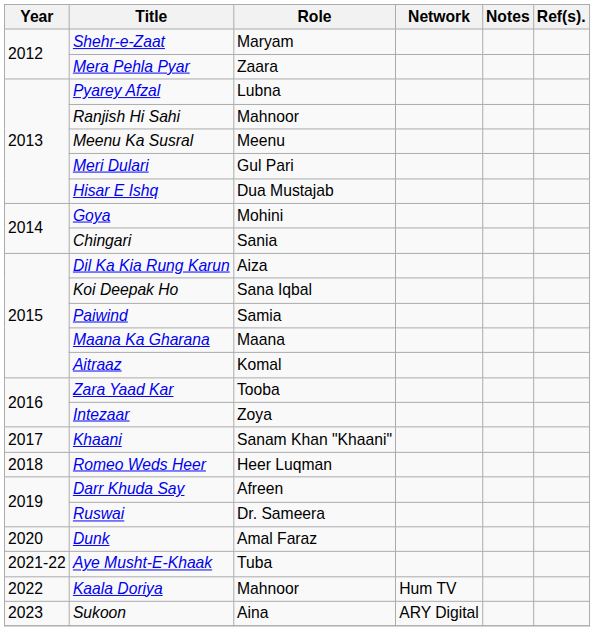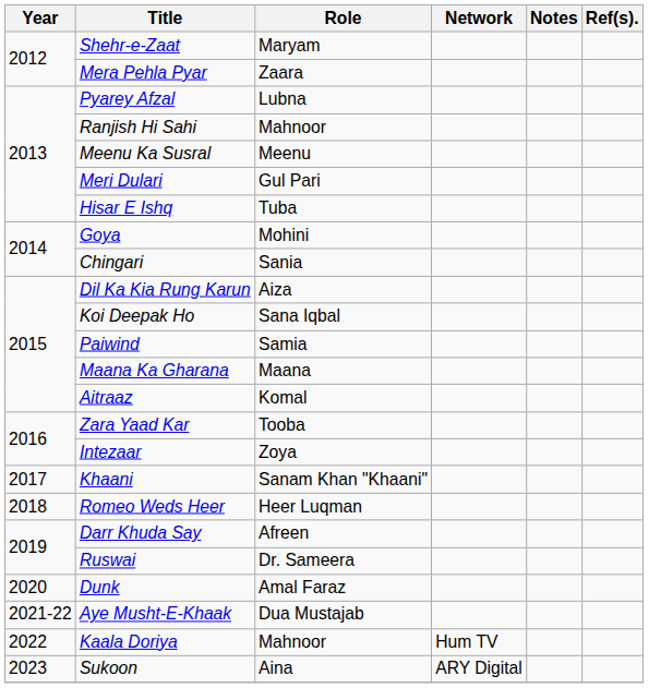 <table class= "wikitable">
 <tr>
 <th>Year</th>
 <th>Title</th>
 <th>Role</th>
 <th>Network</th>
 <th>Notes</th>
 <th>Ref(s).</th>
 </tr>
 <tr>
 <td rowspan="2">2012</td>
 <td><em><a href='#'>Shehr-e-Zaat</a></em></td>
 <td>Maryam</td>
 <td></td>
 <td></td>
 <td></td>
 </tr>
 <tr>
 <td><em><a href='#'>Mera Pehla Pyar</a></em></td>
 <td>Zaara</td>
 <td></td>
 <td></td>
 <td></td>
 </tr>
 <tr>
 <td rowspan="5">2013</td>
 <td><em><a href='#'>Pyarey Afzal</a></em></td>
 <td>Lubna</td>
 <td></td>
 <td></td>
 <td></td>
 </tr>
 <tr>
 <td><em>Ranjish Hi Sahi</em></td>
 <td>Mahnoor</td>
 <td></td>
 <td></td>
 <td></td>
 </tr>
 <tr>
 <td><em>Meenu Ka Susral</em></td>
 <td>Meenu</td>
 <td></td>
 <td></td>
 <td></td>
 </tr>
 <tr>
 <td><em><a href='#'>Meri Dulari</a></em></td>
 <td>Gul Pari</td>
 <td></td>
 <td></td>
 <td></td>
 </tr>
 <tr>
 <td><em><a href='#'>Hisar E Ishq</a></em></td>
-<td>Dua Mustajab</td>
+<td>Tuba</td>
 <td></td>
 <td></td>
 <td></td>
 </tr>
 <tr>
 <td rowspan="2">2014</td>
 <td><em><a href='#'>Goya</a></em></td>
 <td>Mohini</td>
 <td></td>
 <td></td>
 <td></td>
 </tr>
 <tr>
 <td><em>Chingari </em></td>
 <td>Sania</td>
 <td></td>
 <td></td>
 <td></td>
 </tr>
 <tr>
 <td rowspan="5">2015</td>
 <td><em><a href='#'>Dil Ka Kia Rung Karun</a></em></td>
 <td>Aiza</td>
 <td></td>
 <td></td>
 <td></td>
 </tr>
 <tr>
 <td><em>Koi Deepak Ho</em></td>
 <td>Sana Iqbal</td>
 <td></td>
 <td></td>
 <td></td>
 </tr>
 <tr>
 <td><em><a href='#'>Paiwind</a></em></td>
 <td>Samia</td>
 <td></td>
 <td></td>
 <td></td>
 </tr>
 <tr>
 <td><em><a href='#'>Maana Ka Gharana</a></em></td>
 <td>Maana</td>
 <td></td>
 <td></td>
 <td></td>
 </tr>
 <tr>
 <td><em><a href='#'>Aitraaz</a></em></td>
 <td>Komal</td>
 <td></td>
 <td></td>
 <td></td>
 </tr>
 <tr>
 <td rowspan="2">2016</td>
 <td><em><a href='#'>Zara Yaad Kar</a></em></td>
 <td>Tooba</td>
 <td></td>
 <td></td>
 <td></td>
 </tr>
 <tr>
 <td><em><a href='#'>Intezaar</a></em></td>
 <td>Zoya</td>
 <td></td>
 <td></td>
 <td></td>
 </tr>
 <tr>
 <td>2017</td>
 <td><em><a href='#'>Khaani</a></em></td>
 <td>Sanam Khan "Khaani"</td>
 <td></td>
 <td></td>
 <td></td>
 </tr>
 <tr>
 <td>2018</td>
 <td><em><a href='#'>Romeo Weds Heer</a></em></td>
 <td>Heer Luqman</td>
 <td></td>
 <td></td>
 <td></td>
 </tr>
 <tr>
 <td rowspan="2">2019</td>
 <td><em><a href='#'>Darr Khuda Say</a></em></td>
 <td>Afreen</td>
 <td></td>
 <td></td>
 <td></td>
 </tr>
 <tr>
 <td><em><a href='#'>Ruswai</a></em></td>
 <td>Dr. Sameera</td>
 <td></td>
 <td></td>
 <td></td>
 </tr>
 <tr>
 <td>2020</td>
 <td><em><a href='#'>Dunk</a></em></td>
 <td>Amal Faraz</td>
 <td></td>
 <td></td>
 <td></td>
 </tr>
 <tr>
 <td>2021-22</td>
 <td><em><a href='#'>Aye Musht-E-Khaak</a></em></td>
-<td>Tuba</td>
+<td>Dua Mustajab</td>
 <td></td>
 <td></td>
 <td></td>
 </tr>
 <tr>
 <td>2022</td>
 <td><em><a href='#'>Kaala Doriya</a></em></td>
 <td>Mahnoor</td>
 <td>Hum TV</td>
 <td></td>
 <td></td>
 </tr>
 <tr>
 <td>2023</td>
 <td><em>Sukoon</em></td>
 <td>Aina</td>
 <td>ARY Digital</td>
 <td></td>
 <td></td>
 </tr>
 <tr>
 </tr>
 </table>
